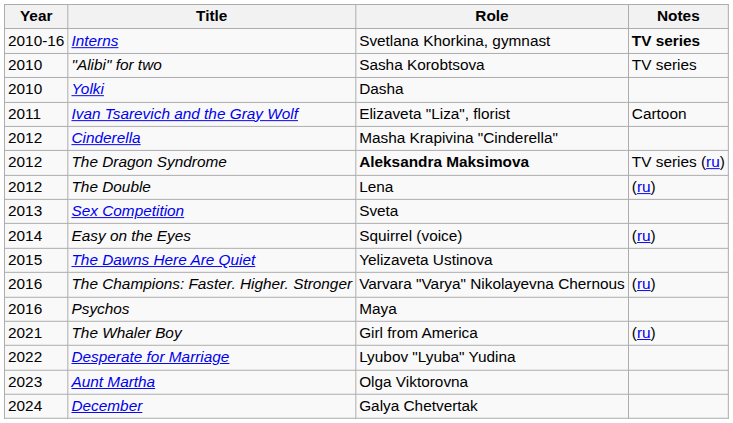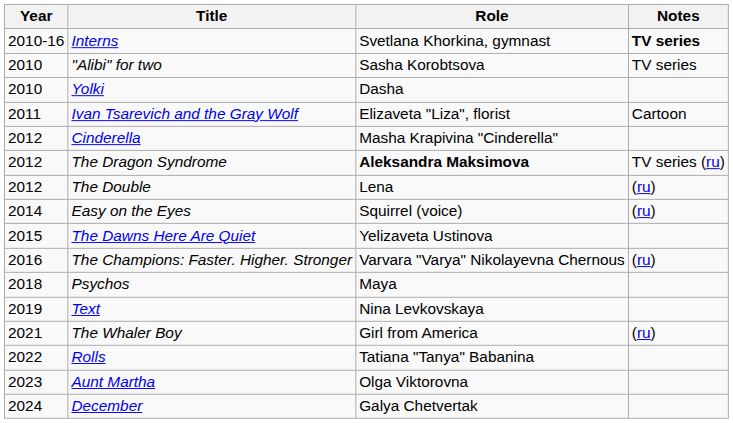 <table class="wikitable sortable">
 <tr>
 <th>Year</th>
 <th>Title</th>
 <th>Role</th>
 <th>Notes</th>
 </tr>
 <tr>
 <td>2010-16</td>
 <td><em><a href='#'>Interns</a></em></td>
 <td>Svetlana Khorkina, gymnast</td>
 <td><strong>TV series</strong></td>
 </tr>
 <tr>
 <td>2010</td>
 <td><em>"Alibi" for two</em></td>
 <td>Sasha Korobtsova</td>
 <td>TV series</td>
 </tr>
 <tr>
 <td>2010</td>
 <td><em><a href='#'>Yolki</a></em></td>
 <td>Dasha</td>
 <td></td>
 </tr>
 <tr>
 <td>2011</td>
 <td><em><a href='#'>Ivan Tsarevich and the Gray Wolf</a></em></td>
 <td>Elizaveta "Liza", florist</td>
 <td>Cartoon</td>
 </tr>
 <tr>
 <td>2012</td>
 <td><em><a href='#'>Cinderella</a></em></td>
 <td>Masha Krapivina "Cinderella"</td>
 <td></td>
 </tr>
 <tr>
 <td>2012</td>
 <td><em>The Dragon Syndrome</em></td>
 <td><strong>Aleksandra Maksimova</strong></td>
 <td>TV series (<a href='#'>ru</a>)</td>
 </tr>
 <tr>
 <td>2012</td>
 <td><em>The Double</em></td>
 <td>Lena</td>
 <td>(<a href='#'>ru</a>)</td>
 </tr>
 <tr>
-<td>2013</td>
-<td><em><a href='#'>Sex Competition</a></em></td>
-<td>Sveta</td>
-<td></td>
-</tr>
-<tr>
 <td>2014</td>
 <td><em>Easy on the Eyes</em></td>
 <td>Squirrel (voice)</td>
 <td>(<a href='#'>ru</a>)</td>
 </tr>
 <tr>
 <td>2015</td>
 <td><em><a href='#'>The Dawns Here Are Quiet</a></em></td>
 <td>Yelizaveta Ustinova</td>
 <td></td>
 </tr>
 <tr>
 <td>2016</td>
 <td><em>The Champions: Faster. Higher. Stronger</em></td>
 <td>Varvara "Varya" Nikolayevna Chernous</td>
 <td>(<a href='#'>ru</a>)</td>
 </tr>
 <tr>
-<td>2016</td>
+<td>2018</td>
 <td><em>Psychos</em></td>
 <td>Maya</td>
+<td></td>
+</tr>
+<tr>
+<td>2019</td>
+<td><em><a href='#'>Text</a></em></td>
+<td>Nina Levkovskaya</td>
 <td></td>
 </tr>
 <tr>
 <td>2021</td>
 <td><em>The Whaler Boy</em></td>
 <td>Girl from America</td>
 <td>(<a href='#'>ru</a>)</td>
 </tr>
 <tr>
 <td>2022</td>
-<td><em><a href='#'>Desperate for Marriage</a></em></td>
-<td>Lyubov "Lyuba" Yudina</td>
+<td><em><a href='#'>Rolls</a></em></td>
+<td>Tatiana "Tanya" Babanina</td>
 <td></td>
 </tr>
 <tr>
 <td>2023</td>
 <td><em><a href='#'>Aunt Martha</a></em></td>
 <td>Olga Viktorovna</td>
 <td></td>
 </tr>
 <tr>
 <td>2024</td>
 <td><em><a href='#'>December</a></em></td>
 <td>Galya Chetvertak</td>
 <td></td>
 </tr>
 </table>
